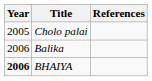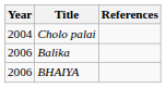 <table class="wikitable">
 <tr>
 <th>Year</th>
 <th>Title</th>
 <th>References</th>
 </tr>
 <tr>
-<td>2005</td>
+<td>2004</td>
 <td><em>Cholo palai</em></td>
 <td></td>
 </tr>
 <tr>
 <td>2006</td>
 <td><em>Balika</em></td>
 <td></td>
 </tr>
 <tr>
-<td><strong>2006</strong></td>
+<td>2006</td>
 <td><em>BHAIYA</em></td>
 <td></td>
 </tr>
 </table>
